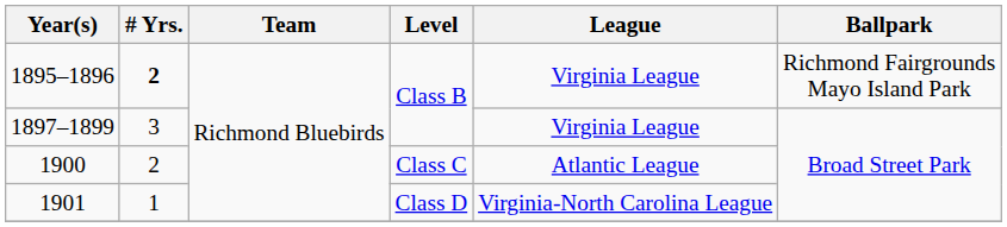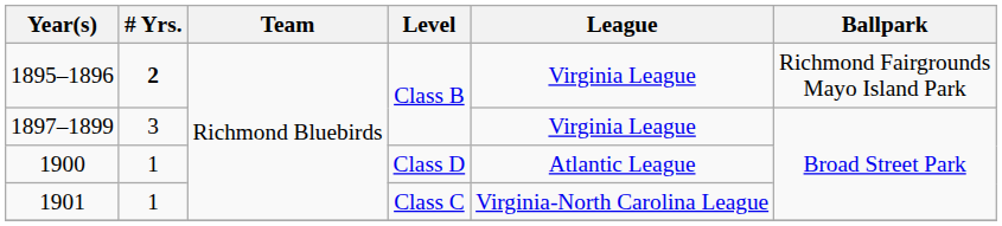 <table class="wikitable" style="text-align:center; font-size: 95%;">
 <tr>
 <th>Year(s)</th>
 <th># Yrs.</th>
 <th>Team</th>
 <th>Level</th>
 <th>League</th>
 <th>Ballpark</th>
 </tr>
 <tr>
 <td>1895–1896</td>
 <td><strong>2</strong></td>
 <td rowspan=4>Richmond Bluebirds</td>
 <td rowspan=2><a href='#'>Class B</a></td>
 <td><a href='#'>Virginia League</a></td>
 <td>Richmond Fairgrounds<br>Mayo Island Park</td>
 </tr>
 <tr>
 <td>1897–1899</td>
 <td>3</td>
 <td><a href='#'>Virginia League</a></td>
 <td Rowspan=3><a href='#'>Broad Street Park</a></td>
 </tr>
 <tr>
 <td>1900</td>
-<td>2</td>
-<td><a href='#'>Class C</a></td>
+<td>1</td>
+<td><a href='#'>Class D</a></td>
 <td><a href='#'>Atlantic League</a></td>
 </tr>
 <tr>
 <td>1901</td>
 <td>1</td>
-<td><a href='#'>Class D</a></td>
+<td><a href='#'>Class C</a></td>
 <td><a href='#'>Virginia-North Carolina League</a></td>
 </tr>
 <tr>
 </tr>
 </table>
